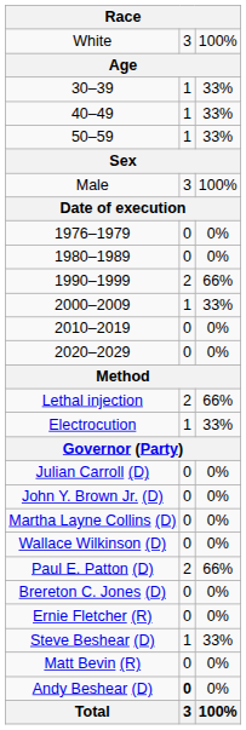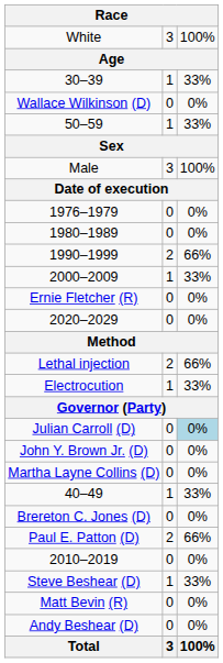 <table class="wikitable" style="text-align:center;">
 <tr>
 <th colspan="3">Race</th>
 </tr>
 <tr>
 <td>White</td>
 <td>3</td>
 <td>100%</td>
 </tr>
 <tr>
 <th colspan="3">Age</th>
 </tr>
 <tr>
 <td>30–39</td>
 <td>1</td>
 <td>33%</td>
 </tr>
 <tr>
-<td>40–49</td>
-<td>1</td>
-<td>33%</td>
+<td><a href='#'>Wallace Wilkinson</a> <a href='#'>(D)</a></td>
+<td>0</td>
+<td>0%</td>
 </tr>
 <tr>
 <td>50–59</td>
 <td>1</td>
 <td>33%</td>
 </tr>
 <tr>
 <th colspan="3">Sex</th>
 </tr>
 <tr>
 <td>Male</td>
 <td>3</td>
 <td>100%</td>
 </tr>
 <tr>
 <th colspan="3">Date of execution</th>
 </tr>
 <tr>
 <td>1976–1979</td>
 <td>0</td>
 <td>0%</td>
 </tr>
 <tr>
 <td>1980–1989</td>
 <td>0</td>
 <td>0%</td>
 </tr>
 <tr>
 <td>1990–1999</td>
 <td>2</td>
 <td>66%</td>
 </tr>
 <tr>
 <td>2000–2009</td>
 <td>1</td>
 <td>33%</td>
 </tr>
 <tr>
-<td>2010–2019</td>
+<td><a href='#'>Ernie Fletcher</a> <a href='#'>(R)</a></td>
 <td>0</td>
 <td>0%</td>
 </tr>
 <tr>
 <td>2020–2029</td>
 <td>0</td>
 <td>0%</td>
 </tr>
 <tr>
 <th colspan="3">Method</th>
 </tr>
 <tr>
 <td><a href='#'>Lethal injection</a></td>
 <td>2</td>
 <td>66%</td>
 </tr>
 <tr>
 <td><a href='#'>Electrocution</a></td>
 <td>1</td>
 <td>33%</td>
 </tr>
 <tr>
 <th colspan="3"><a href='#'>Governor</a> (<a href='#'>Party</a>)</th>
 </tr>
 <tr>
 <td><a href='#'>Julian Carroll</a> <a href='#'>(D)</a></td>
 <td>0</td>
-<td>0%</td>
+<td style="background: lightblue;">0%</td>
 </tr>
 <tr>
 <td><a href='#'>John Y. Brown Jr.</a> <a href='#'>(D)</a></td>
 <td>0</td>
 <td>0%</td>
 </tr>
 <tr>
 <td><a href='#'>Martha Layne Collins</a> <a href='#'>(D)</a></td>
 <td>0</td>
 <td>0%</td>
 </tr>
 <tr>
-<td><a href='#'>Wallace Wilkinson</a> <a href='#'>(D)</a></td>
+<td>40–49</td>
+<td>1</td>
+<td>33%</td>
+</tr>
+<tr>
+<td><a href='#'>Brereton C. Jones</a> <a href='#'>(D)</a></td>
 <td>0</td>
 <td>0%</td>
 </tr>
 <tr>
 <td><a href='#'>Paul E. Patton</a> <a href='#'>(D)</a></td>
 <td>2</td>
 <td>66%</td>
 </tr>
 <tr>
-<td><a href='#'>Brereton C. Jones</a> <a href='#'>(D)</a></td>
-<td>0</td>
-<td>0%</td>
-</tr>
-<tr>
-<td><a href='#'>Ernie Fletcher</a> <a href='#'>(R)</a></td>
+<td>2010–2019</td>
 <td>0</td>
 <td>0%</td>
 </tr>
 <tr>
 <td><a href='#'>Steve Beshear</a> <a href='#'>(D)</a></td>
 <td>1</td>
 <td>33%</td>
 </tr>
 <tr>
 <td><a href='#'>Matt Bevin</a> <a href='#'>(R)</a></td>
 <td>0</td>
 <td>0%</td>
 </tr>
 <tr>
 <td><a href='#'>Andy Beshear</a> <a href='#'>(D)</a></td>
-<td><strong>0</strong></td>
+<td>0</td>
 <td>0%</td>
 </tr>
 <tr>
 <th>Total</th>
 <th>3</th>
 <th>100%</th>
 </tr>
 </table>
